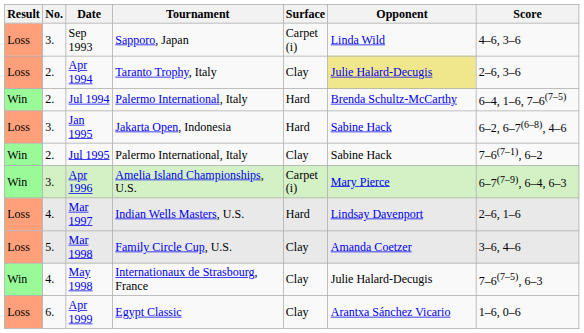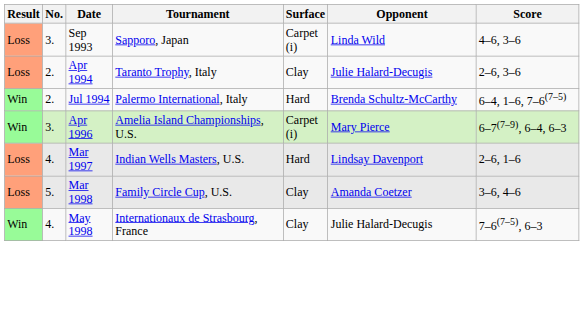 <table class="sortable wikitable">
 <tr>
 <th>Result</th>
 <th style="width:20px" class="unsortable">No.</th>
 <th style="width:55px">Date</th>
 <th style="width:220px">Tournament</th>
 <th style="width:50px">Surface</th>
 <th style="width:190px">Opponent</th>
 <th style="width:130px" class="unsortable">Score</th>
 </tr>
 <tr>
 <td style="background:#ffa07a;">Loss</td>
 <td>3.</td>
 <td>Sep 1993</td>
 <td><a href='#'>Sapporo</a>, Japan</td>
 <td>Carpet (i)</td>
 <td> <a href='#'>Linda Wild</a></td>
 <td>4–6, 3–6</td>
 </tr>
 <tr>
 <td style="background:#ffa07a;">Loss</td>
 <td>2.</td>
 <td><a href='#'>Apr 1994</a></td>
 <td><a href='#'>Taranto Trophy</a>, Italy</td>
 <td>Clay</td>
-<td style="background: khaki;"> <a href='#'>Julie Halard-Decugis</a></td>
+<td> <a href='#'>Julie Halard-Decugis</a></td>
 <td>2–6, 3–6</td>
 </tr>
 <tr>
 <td style="background:#98fb98;">Win</td>
 <td>2.</td>
 <td><a href='#'>Jul 1994</a></td>
 <td><a href='#'>Palermo International</a>, Italy</td>
 <td>Hard</td>
 <td> <a href='#'>Brenda Schultz-McCarthy</a></td>
 <td>6–4, 1–6, 7–6<sup>(7–5)</sup></td>
-</tr>
-<tr>
-<td style="background:#ffa07a;">Loss</td>
-<td>3.</td>
-<td><a href='#'>Jan 1995</a></td>
-<td><a href='#'>Jakarta Open</a>, Indonesia</td>
-<td>Hard</td>
-<td> <a href='#'>Sabine Hack</a></td>
-<td>6–2, 6–7<sup>(6–8)</sup>, 4–6</td>
-</tr>
-<tr>
-<td style="background:#98fb98;">Win</td>
-<td>2.</td>
-<td><a href='#'>Jul 1995</a></td>
-<td>Palermo International, Italy</td>
-<td>Clay</td>
-<td> Sabine Hack</td>
-<td>7–6<sup>(7–1)</sup>, 6–2</td>
 </tr>
 <tr style="background:#d4f1c5;">
 <td style="background:#98fb98;">Win</td>
 <td>3.</td>
 <td><a href='#'>Apr 1996</a></td>
 <td><a href='#'>Amelia Island Championships</a>, U.S.</td>
 <td>Carpet (i)</td>
 <td> <a href='#'>Mary Pierce</a></td>
 <td>6–7<sup>(7–9)</sup>, 6–4, 6–3</td>
 </tr>
 <tr style="background:#e9e9e9;">
 <td style="background:#ffa07a;">Loss</td>
 <td>4.</td>
 <td><a href='#'>Mar 1997</a></td>
 <td><a href='#'>Indian Wells Masters</a>, U.S.</td>
 <td>Hard</td>
 <td> <a href='#'>Lindsay Davenport</a></td>
 <td>2–6, 1–6</td>
 </tr>
 <tr style="background:#e9e9e9;">
 <td style="background:#ffa07a;">Loss</td>
 <td>5.</td>
 <td><a href='#'>Mar 1998</a></td>
 <td><a href='#'>Family Circle Cup</a>, U.S.</td>
 <td>Clay</td>
 <td> <a href='#'>Amanda Coetzer</a></td>
 <td>3–6, 4–6</td>
 </tr>
 <tr>
 <td style="background:#98fb98;">Win</td>
 <td>4.</td>
 <td><a href='#'>May 1998</a></td>
 <td><a href='#'>Internationaux de Strasbourg</a>, France</td>
 <td>Clay</td>
 <td> Julie Halard-Decugis</td>
 <td>7–6<sup>(7–5)</sup>, 6–3</td>
 </tr>
-<tr>
-<td style="background:#ffa07a;">Loss</td>
-<td>6.</td>
-<td><a href='#'>Apr 1999</a></td>
-<td><a href='#'>Egypt Classic</a></td>
-<td>Clay</td>
-<td> <a href='#'>Arantxa Sánchez Vicario</a></td>
-<td>1–6, 0–6</td>
-</tr>
 </table>
